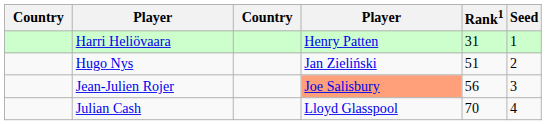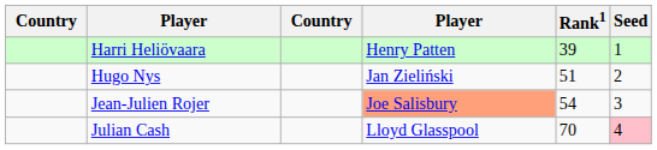 <table class="sortable wikitable">
 <tr>
 <th width="70">Country</th>
 <th width="175">Player</th>
 <th width="70">Country</th>
 <th width="175">Player</th>
 <th>Rank<sup>1</sup></th>
 <th>Seed</th>
 </tr>
 <tr bgcolor=#cfc>
 <td></td>
 <td><a href='#'>Harri Heliövaara</a></td>
 <td></td>
 <td><a href='#'>Henry Patten</a></td>
-<td>31</td>
+<td>39</td>
 <td>1</td>
 </tr>
 <tr>
 <td></td>
 <td><a href='#'>Hugo Nys</a></td>
 <td></td>
 <td><a href='#'>Jan Zieliński</a></td>
 <td>51</td>
 <td>2</td>
 </tr>
 <tr>
 <td></td>
 <td><a href='#'>Jean-Julien Rojer</a></td>
 <td></td>
 <td style="background: lightsalmon;"><a href='#'>Joe Salisbury</a></td>
-<td>56</td>
+<td>54</td>
 <td>3</td>
 </tr>
 <tr>
 <td></td>
 <td><a href='#'>Julian Cash</a></td>
 <td></td>
 <td><a href='#'>Lloyd Glasspool</a></td>
 <td>70</td>
-<td>4</td>
+<td style="background: pink;">4</td>
 </tr>
 </table>
